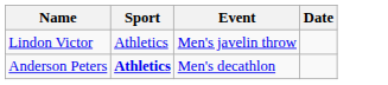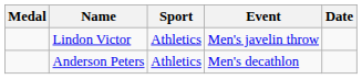 <table class="wikitable sortable" style="font-size: 95%;">
 <tr>
+<th>Medal</th>
 <th>Name</th>
 <th>Sport</th>
 <th>Event</th>
 <th>Date</th>
 </tr>
 <tr>
+<td></td>
 <td><a href='#'>Lindon Victor</a></td>
 <td><a href='#'>Athletics</a></td>
 <td><a href='#'>Men's javelin throw</a></td>
 <td></td>
 </tr>
 <tr>
+<td></td>
 <td><a href='#'>Anderson Peters</a></td>
-<td><strong><a href='#'>Athletics</a></strong></td>
+<td><a href='#'>Athletics</a></td>
 <td><a href='#'>Men's decathlon</a></td>
 <td></td>
 </tr>
 </table>
